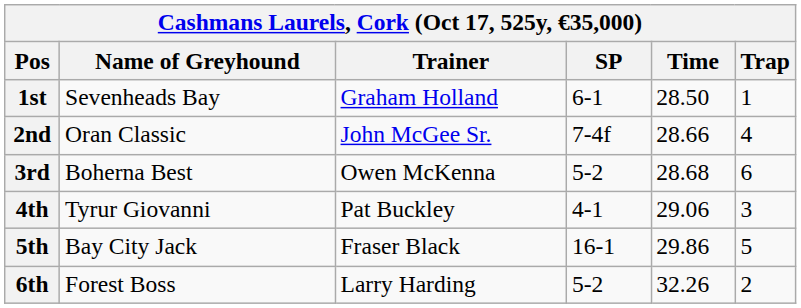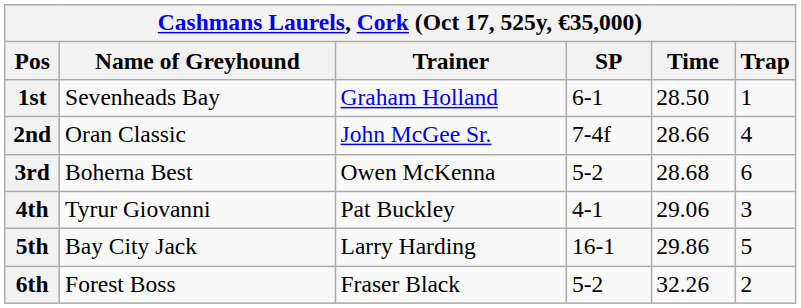 <table class="wikitable">
 <tr>
 <th colspan="6"><a href='#'>Cashmans Laurels</a>, <a href='#'>Cork</a> (Oct 17, 525y, €35,000)</th>
 </tr>
 <tr>
 <th width=30>Pos</th>
 <th width=180>Name of Greyhound</th>
 <th width=150>Trainer</th>
 <th width=50>SP</th>
 <th width=50>Time</th>
 <th width=30>Trap</th>
 </tr>
 <tr>
 <th>1st</th>
 <td>Sevenheads Bay</td>
 <td><a href='#'>Graham Holland</a></td>
 <td>6-1</td>
 <td>28.50</td>
 <td>1</td>
 </tr>
 <tr>
 <th>2nd</th>
 <td>Oran Classic</td>
 <td><a href='#'>John McGee Sr.</a></td>
 <td>7-4f</td>
 <td>28.66</td>
 <td>4</td>
 </tr>
 <tr>
 <th>3rd</th>
 <td>Boherna Best</td>
 <td>Owen McKenna</td>
 <td>5-2</td>
 <td>28.68</td>
 <td>6</td>
 </tr>
 <tr>
 <th>4th</th>
 <td>Tyrur Giovanni</td>
 <td>Pat Buckley</td>
 <td>4-1</td>
 <td>29.06</td>
 <td>3</td>
 </tr>
 <tr>
 <th>5th</th>
 <td>Bay City Jack</td>
-<td>Fraser Black</td>
+<td>Larry Harding</td>
 <td>16-1</td>
 <td>29.86</td>
 <td>5</td>
 </tr>
 <tr>
 <th>6th</th>
 <td>Forest Boss</td>
-<td>Larry Harding</td>
+<td>Fraser Black</td>
 <td>5-2</td>
 <td>32.26</td>
 <td>2</td>
 </tr>
 </table>
